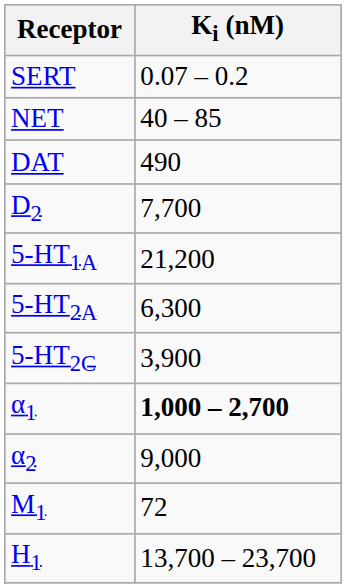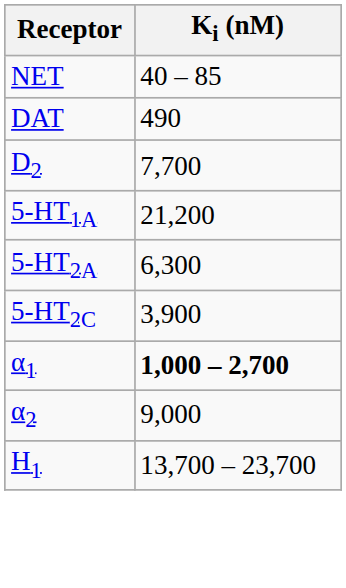 <table class="wikitable" style="width:200px;">
 <tr>
 <th>Receptor</th>
 <th>K<sub>i</sub> (nM)</th>
-</tr>
-<tr>
-<td><a href='#'>SERT</a></td>
-<td>0.07 – 0.2</td>
 </tr>
 <tr>
 <td><a href='#'>NET</a></td>
 <td>40 – 85</td>
 </tr>
 <tr>
 <td><a href='#'>DAT</a></td>
 <td>490</td>
 </tr>
 <tr>
 <td><a href='#'>D<sub>2</sub></a></td>
 <td>7,700</td>
 </tr>
 <tr>
 <td><a href='#'>5-HT<sub>1A</sub></a></td>
 <td>21,200</td>
 </tr>
 <tr>
 <td><a href='#'>5-HT<sub>2A</sub></a></td>
 <td>6,300</td>
 </tr>
 <tr>
 <td><a href='#'>5-HT<sub>2C</sub></a></td>
 <td>3,900</td>
 </tr>
 <tr>
 <td><a href='#'>α<sub>1</sub></a></td>
 <td><strong>1,000 – 2,700</strong></td>
 </tr>
 <tr>
 <td><a href='#'>α<sub>2</sub></a></td>
 <td>9,000</td>
 </tr>
 <tr>
-<td><a href='#'>M<sub>1</sub></a></td>
-<td>72</td>
-</tr>
-<tr>
 <td><a href='#'>H<sub>1</sub></a></td>
 <td>13,700 – 23,700</td>
 </tr>
 </table>
